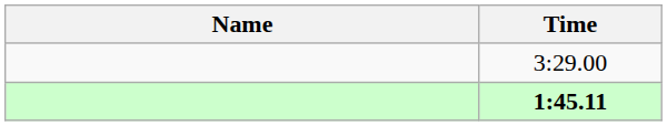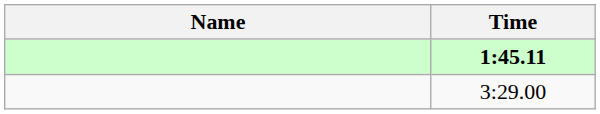 <table class="wikitable" style="text-align:center;">
 <tr>
 <th style="width:19em">Name</th>
 <th style="width:7em">Time</th>
 </tr>
+<tr bgcolor=ccffcc>
+<td align=left><strong></strong></td>
+<td><strong>1:45.11</strong></td>
+</tr>
 <tr>
 <td align=left></td>
 <td>3:29.00</td>
 </tr>
-<tr bgcolor=ccffcc>
-<td align=left><strong></strong></td>
-<td><strong>1:45.11</strong></td>
-</tr>
 </table>
